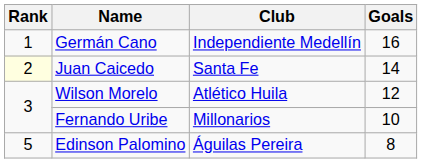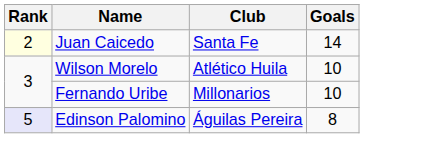 <table class="wikitable" border="1">
 <tr>
 <th>Rank</th>
 <th>Name</th>
 <th>Club</th>
 <th>Goals</th>
-</tr>
-<tr>
-<td align=center>1</td>
-<td> <a href='#'>Germán Cano</a></td>
-<td><a href='#'>Independiente Medellín</a></td>
-<td align=center>16</td>
 </tr>
 <tr>
 <td align=center style="background: lightyellow;">2</td>
 <td> <a href='#'>Juan Caicedo</a></td>
 <td><a href='#'>Santa Fe</a></td>
 <td align=center>14</td>
 </tr>
 <tr>
 <td rowspan=2 align=center>3</td>
 <td> <a href='#'>Wilson Morelo</a></td>
 <td><a href='#'>Atlético Huila</a></td>
-<td align=center>12</td>
+<td align=center>10</td>
 </tr>
 <tr>
 <td> <a href='#'>Fernando Uribe</a></td>
 <td><a href='#'>Millonarios</a></td>
 <td align=center>10</td>
 </tr>
 <tr>
-<td align=center>5</td>
+<td align=center style="background: lavender;">5</td>
 <td> <a href='#'>Edinson Palomino</a></td>
 <td><a href='#'>Águilas Pereira</a></td>
 <td align=center>8</td>
 </tr>
 </table>
